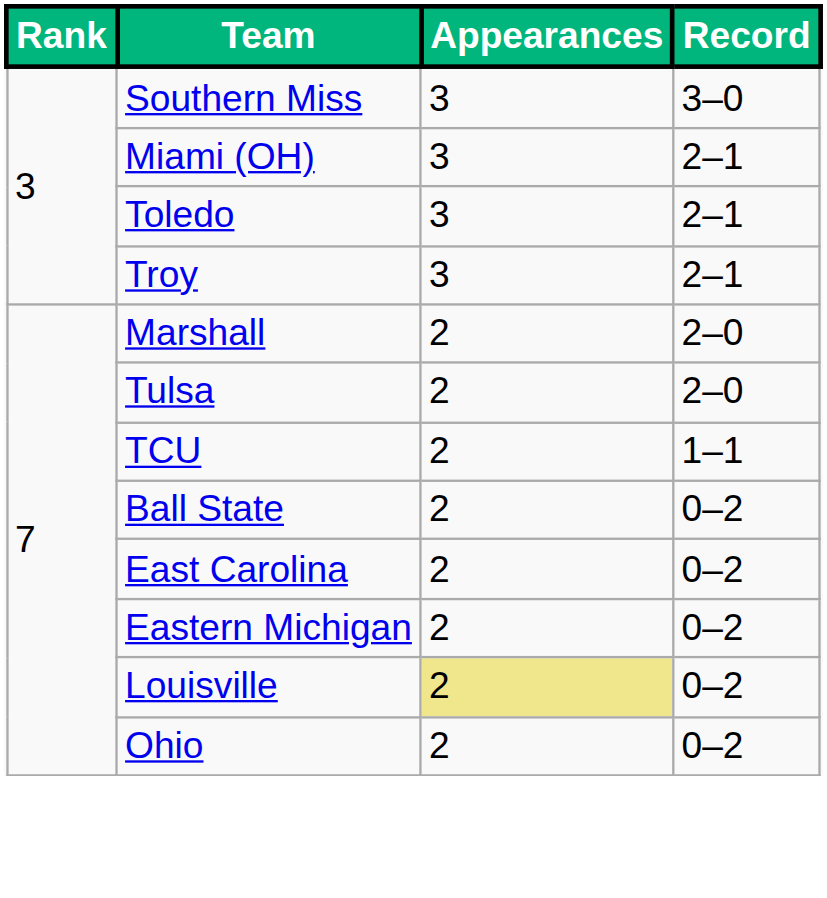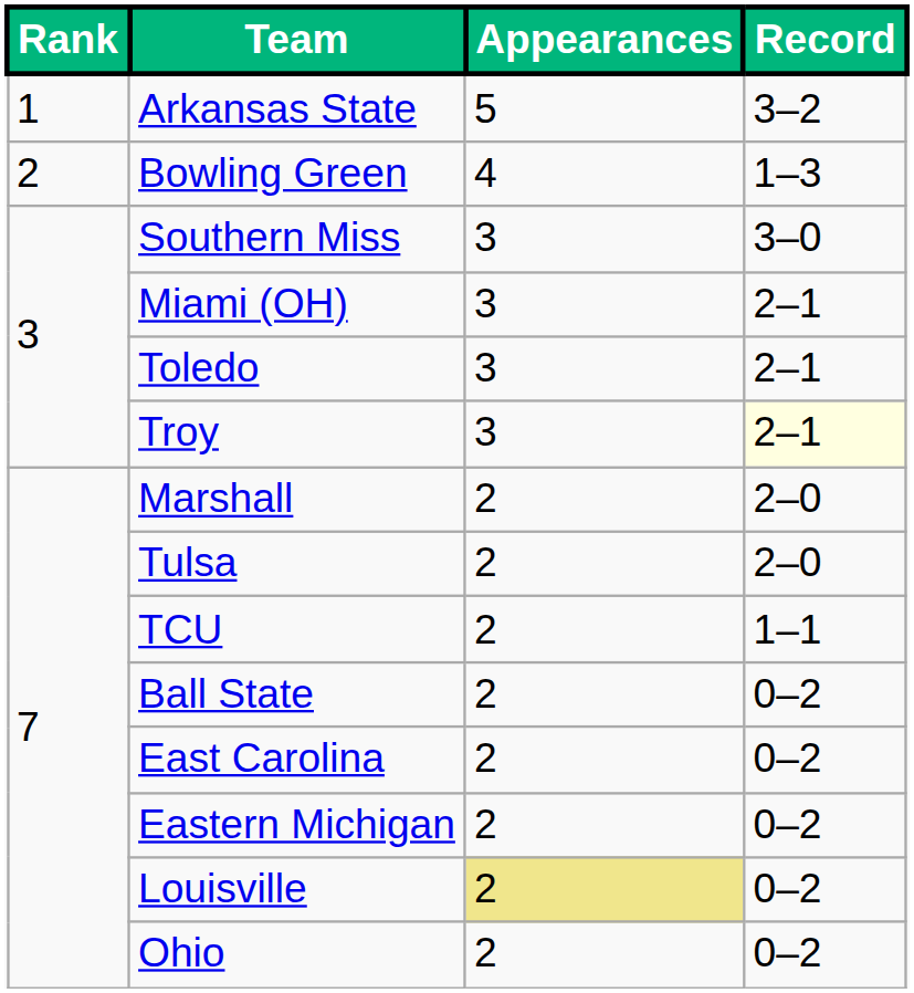 <table class = "wikitable">
 <tr>
 <th style="background:#00B67C; color:#ffffff; border: 2px solid #000000;">Rank</th>
 <th style="background:#00B67C; color:#ffffff; border: 2px solid #000000;">Team</th>
 <th style="background:#00B67C; color:#ffffff; border: 2px solid #000000;">Appearances</th>
 <th style="background:#00B67C; color:#ffffff; border: 2px solid #000000;">Record</th>
+</tr>
+<tr>
+<td>1</td>
+<td><a href='#'>Arkansas State</a></td>
+<td>5</td>
+<td>3–2</td>
+</tr>
+<tr>
+<td>2</td>
+<td><a href='#'>Bowling Green</a></td>
+<td>4</td>
+<td>1–3</td>
 </tr>
 <tr>
 <td rowspan=4>3</td>
 <td><a href='#'>Southern Miss</a></td>
 <td>3</td>
 <td>3–0</td>
 </tr>
 <tr>
 <td><a href='#'>Miami (OH)</a></td>
 <td>3</td>
 <td>2–1</td>
 </tr>
 <tr>
 <td><a href='#'>Toledo</a></td>
 <td>3</td>
 <td>2–1</td>
 </tr>
 <tr>
 <td><a href='#'>Troy</a></td>
 <td>3</td>
-<td>2–1</td>
+<td style="background: lightyellow;">2–1</td>
 </tr>
 <tr>
 <td rowspan=8>7</td>
 <td><a href='#'>Marshall</a></td>
 <td>2</td>
 <td>2–0</td>
 </tr>
 <tr>
 <td><a href='#'>Tulsa</a></td>
 <td>2</td>
 <td>2–0</td>
 </tr>
 <tr>
 <td><a href='#'>TCU</a></td>
 <td>2</td>
 <td>1–1</td>
 </tr>
 <tr>
 <td><a href='#'>Ball State</a></td>
 <td>2</td>
 <td>0–2</td>
 </tr>
 <tr>
 <td><a href='#'>East Carolina</a></td>
 <td>2</td>
 <td>0–2</td>
 </tr>
 <tr>
 <td><a href='#'>Eastern Michigan</a></td>
 <td>2</td>
 <td>0–2</td>
 </tr>
 <tr>
 <td><a href='#'>Louisville</a></td>
 <td style="background: khaki;">2</td>
 <td>0–2</td>
 </tr>
 <tr>
 <td><a href='#'>Ohio</a></td>
 <td>2</td>
 <td>0–2</td>
 </tr>
 </table>
